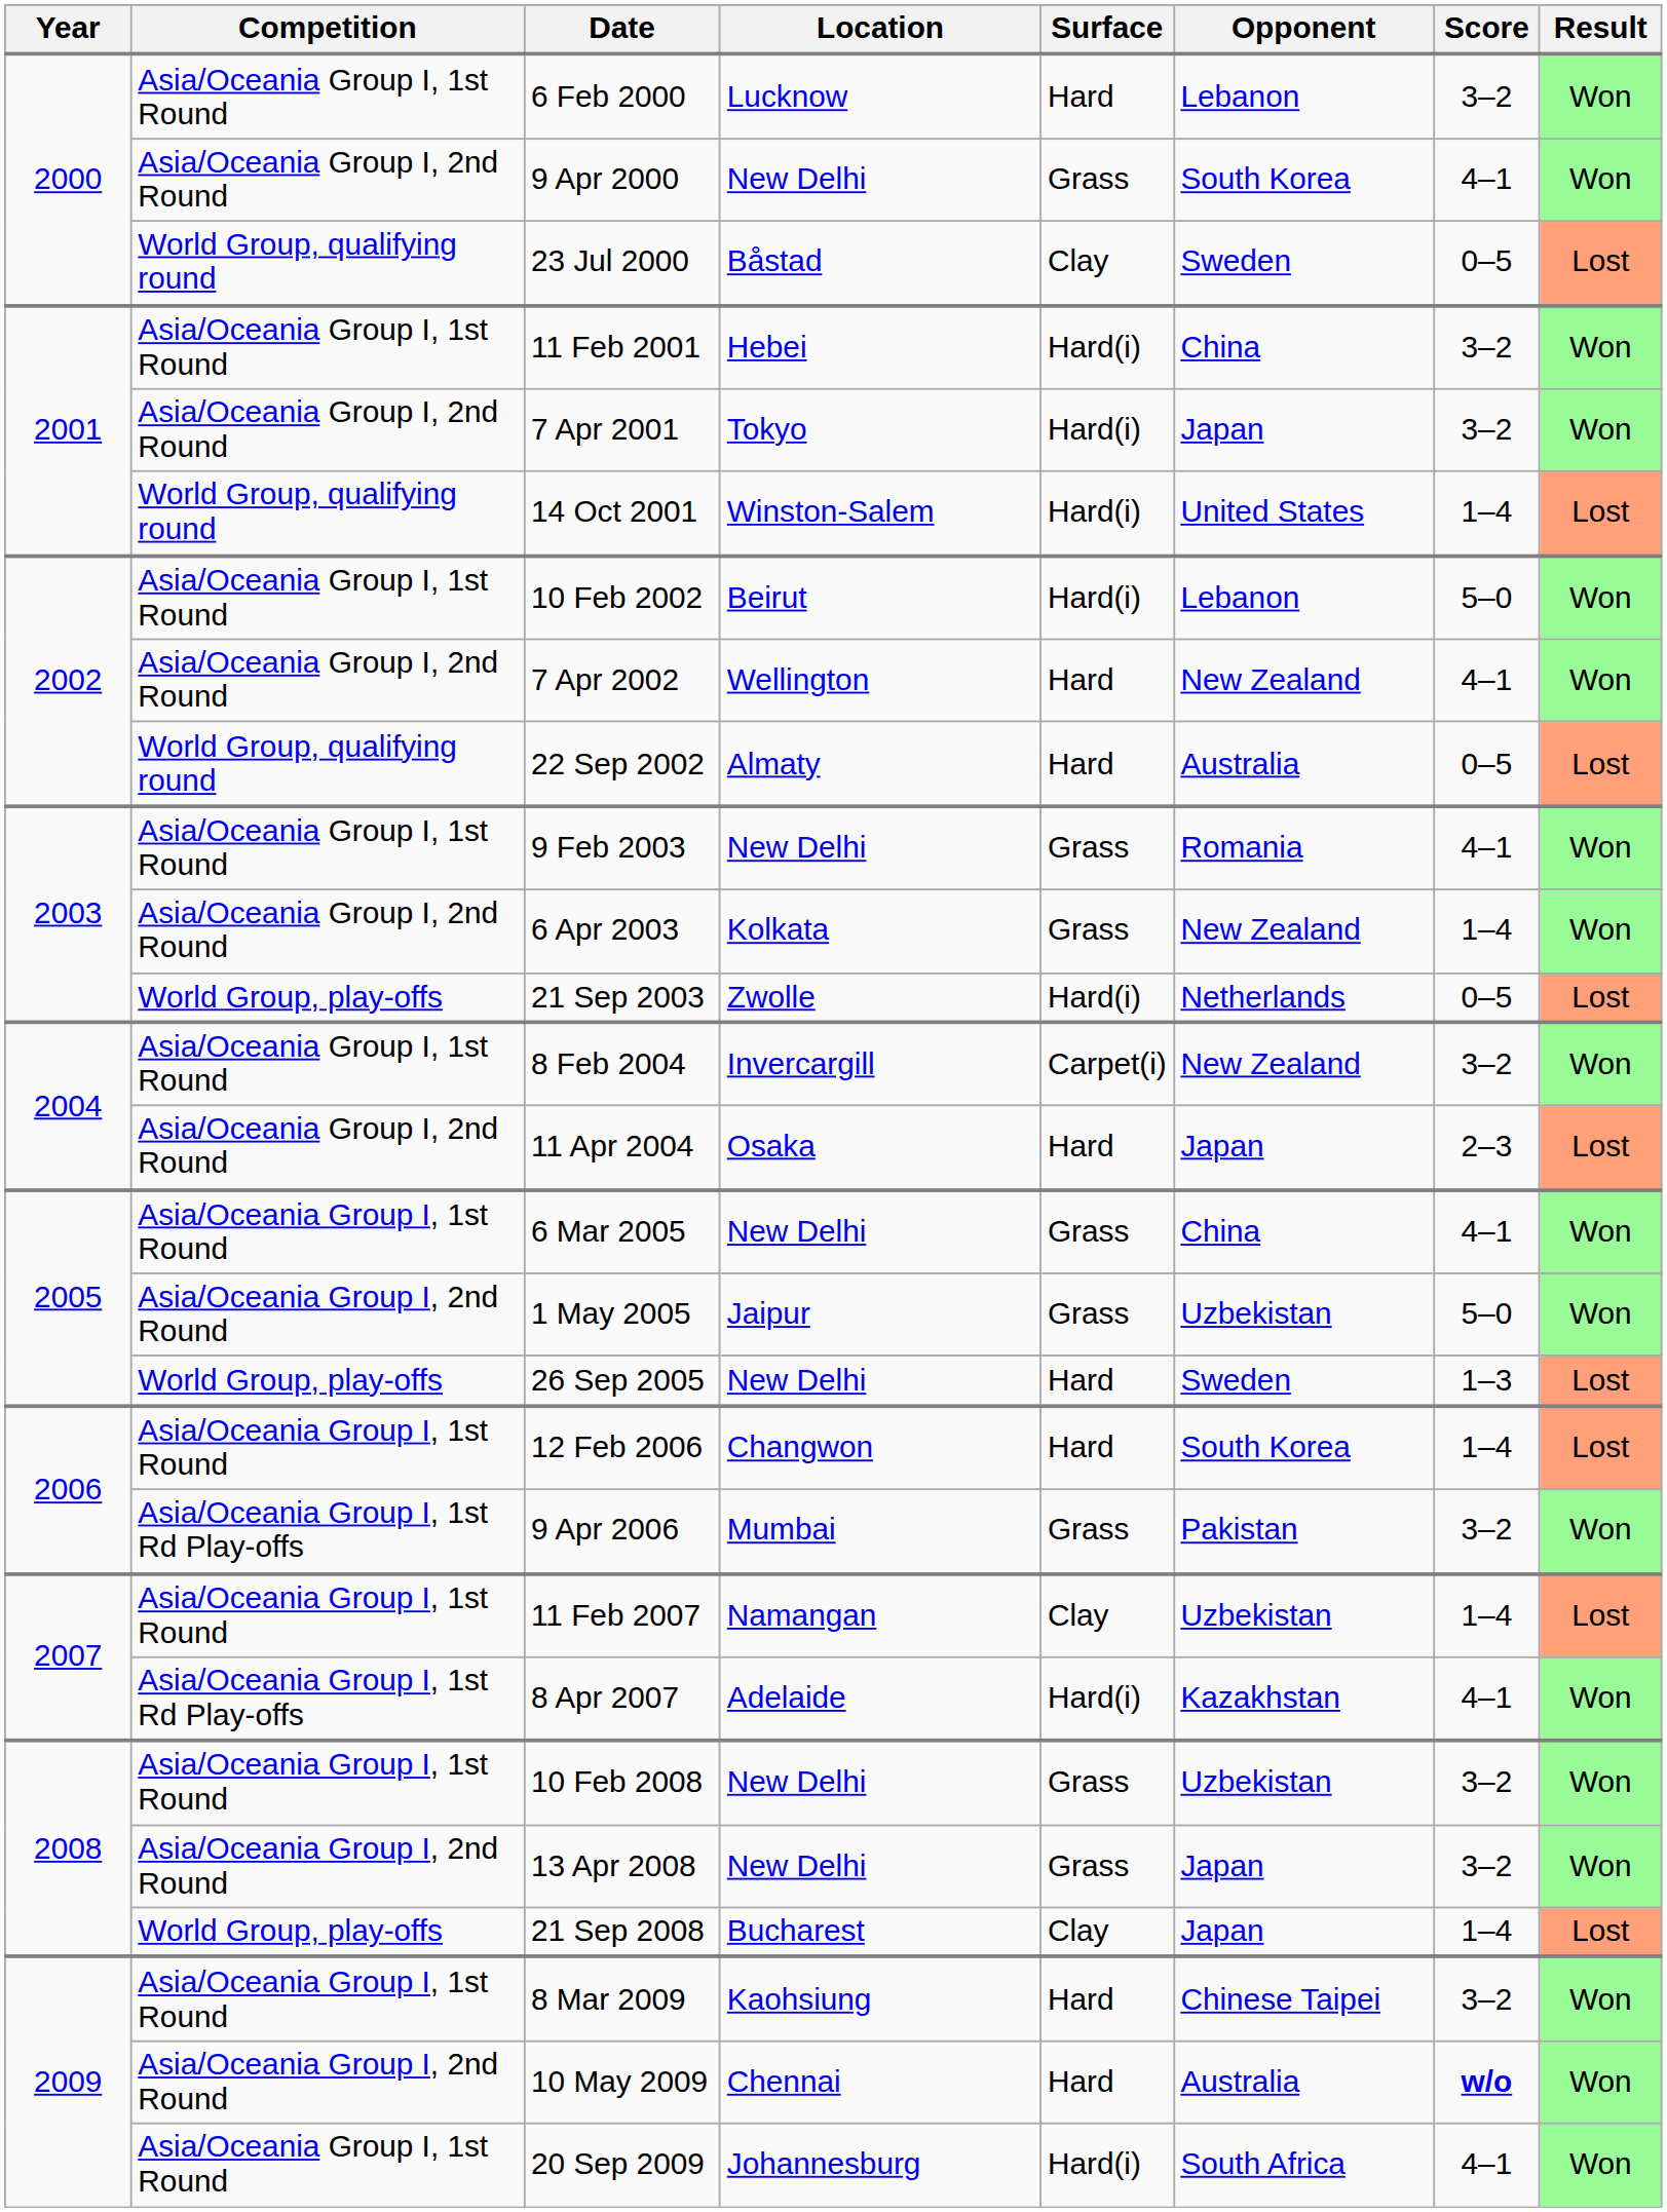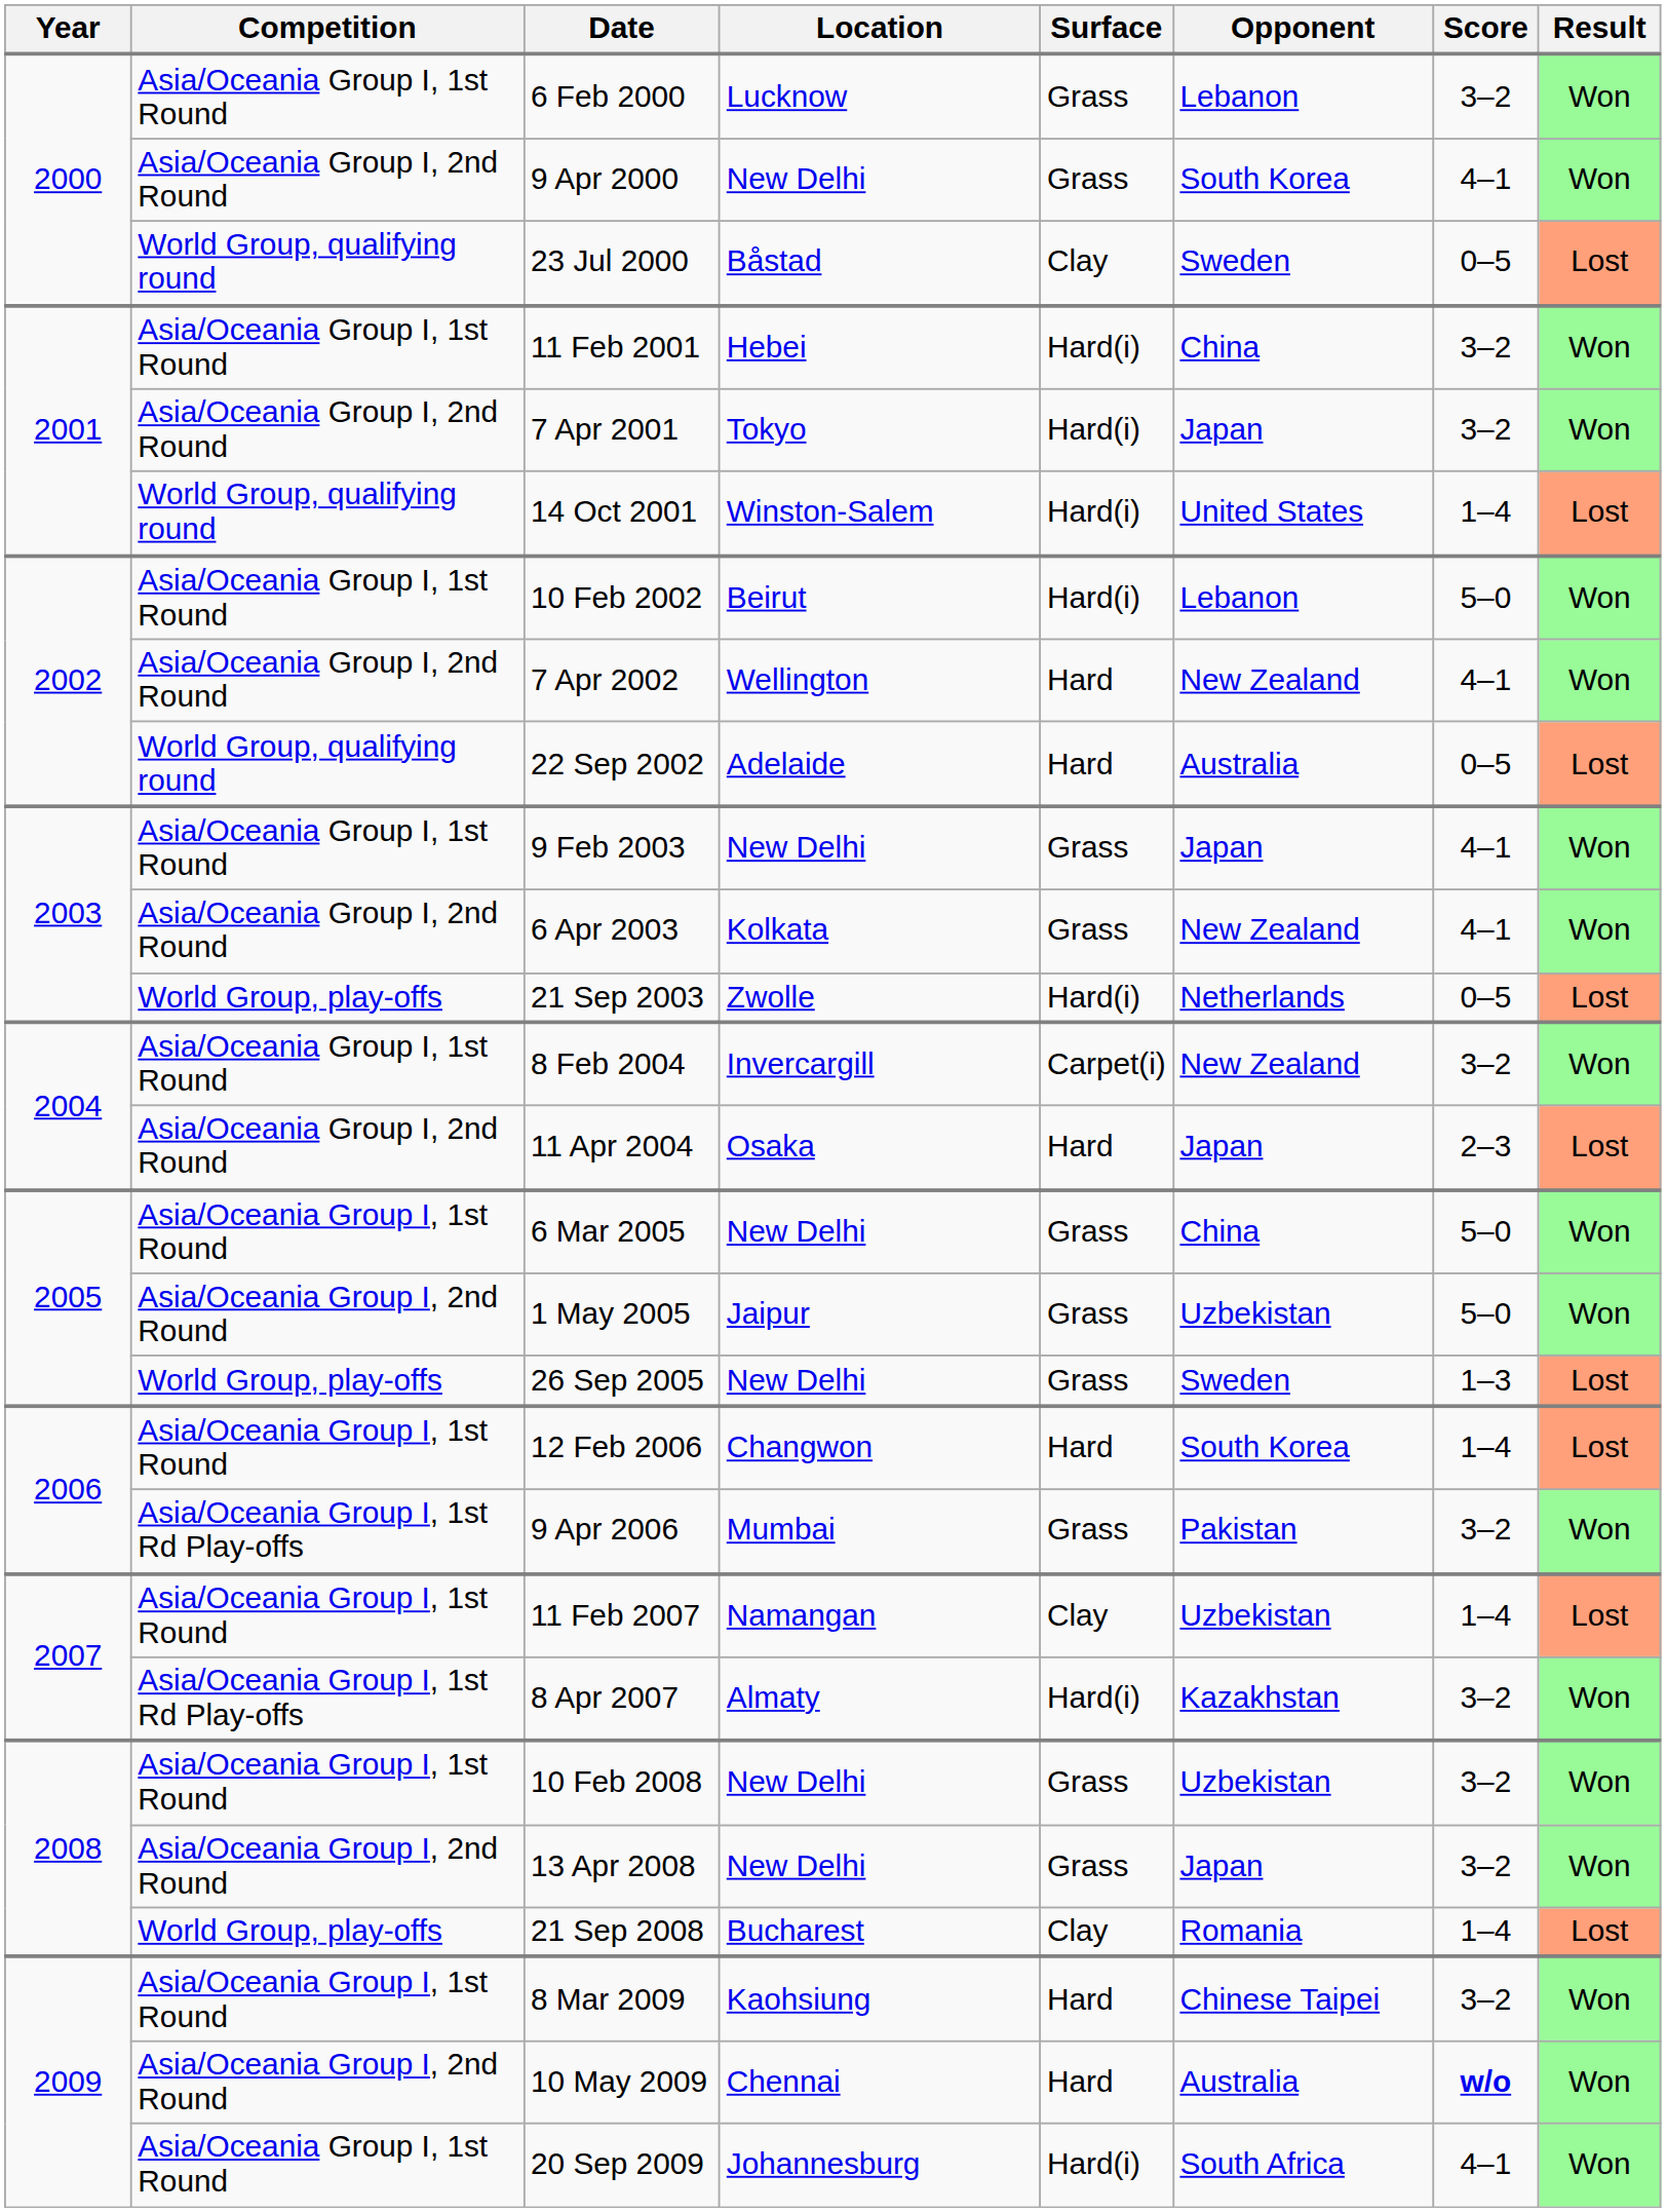 <table class="wikitable collapsible collapsed">
 <tr>
 <th width="70">Year</th>
 <th width="250">Competition</th>
 <th width="125">Date</th>
 <th width="190">Location</th>
 <th width="60">Surface</th>
 <th width="150">Opponent</th>
 <th width="50">Score</th>
 <th width="60">Result</th>
 </tr>
 <tr style="border-top:2px solid gray;">
 <td align="center" rowspan="3"><a href='#'>2000</a></td>
 <td><a href='#'>Asia/Oceania</a> Group I, 1st Round</td>
 <td>6 Feb 2000</td>
 <td> <a href='#'>Lucknow</a></td>
-<td>Hard</td>
+<td>Grass</td>
 <td> <a href='#'>Lebanon</a></td>
 <td align="center">3–2</td>
 <td align="center" bgcolor="#98FB98">Won</td>
 </tr>
 <tr>
 <td><a href='#'>Asia/Oceania</a> Group I, 2nd Round</td>
 <td>9 Apr 2000</td>
 <td> <a href='#'>New Delhi</a></td>
 <td>Grass</td>
 <td> <a href='#'>South Korea</a></td>
 <td align="center">4–1</td>
 <td align="center" bgcolor="#98FB98">Won</td>
 </tr>
 <tr>
 <td><a href='#'>World Group, qualifying round</a></td>
 <td>23 Jul 2000</td>
 <td> <a href='#'>Båstad</a></td>
 <td>Clay</td>
 <td> <a href='#'>Sweden</a></td>
 <td align="center">0–5</td>
 <td align="center" bgcolor="FFA07A">Lost</td>
 </tr>
 <tr style="border-top:2px solid gray;">
 <td align="center" rowspan="3"><a href='#'>2001</a></td>
 <td><a href='#'>Asia/Oceania</a> Group I, 1st Round</td>
 <td>11 Feb 2001</td>
 <td> <a href='#'>Hebei</a></td>
 <td>Hard(i)</td>
 <td> <a href='#'>China</a></td>
 <td align="center">3–2</td>
 <td align="center" bgcolor="#98FB98">Won</td>
 </tr>
 <tr>
 <td><a href='#'>Asia/Oceania</a> Group I, 2nd Round</td>
 <td>7 Apr 2001</td>
 <td> <a href='#'>Tokyo</a></td>
 <td>Hard(i)</td>
 <td> <a href='#'>Japan</a></td>
 <td align="center">3–2</td>
 <td align="center" bgcolor="#98FB98">Won</td>
 </tr>
 <tr>
 <td><a href='#'>World Group, qualifying round</a></td>
 <td>14 Oct 2001</td>
 <td> <a href='#'>Winston-Salem</a></td>
 <td>Hard(i)</td>
 <td> <a href='#'>United States</a></td>
 <td align="center">1–4</td>
 <td align="center" bgcolor="FFA07A">Lost</td>
 </tr>
 <tr style="border-top:2px solid gray;">
 <td align="center" rowspan="3"><a href='#'>2002</a></td>
 <td><a href='#'>Asia/Oceania</a> Group I, 1st Round</td>
 <td>10 Feb 2002</td>
 <td> <a href='#'>Beirut</a></td>
 <td>Hard(i)</td>
 <td> <a href='#'>Lebanon</a></td>
 <td align="center">5–0</td>
 <td align="center" bgcolor="#98FB98">Won</td>
 </tr>
 <tr>
 <td><a href='#'>Asia/Oceania</a> Group I, 2nd Round</td>
 <td>7 Apr 2002</td>
 <td> <a href='#'>Wellington</a></td>
 <td>Hard</td>
 <td> <a href='#'>New Zealand</a></td>
 <td align="center">4–1</td>
 <td align="center" bgcolor="#98FB98">Won</td>
 </tr>
 <tr>
 <td><a href='#'>World Group, qualifying round</a></td>
 <td>22 Sep 2002</td>
-<td> <a href='#'>Almaty</a></td>
+<td> <a href='#'>Adelaide</a></td>
 <td>Hard</td>
 <td> <a href='#'>Australia</a></td>
 <td align="center">0–5</td>
 <td align="center" bgcolor="FFA07A">Lost</td>
 </tr>
 <tr style="border-top:2px solid gray;">
 <td align="center" rowspan="3"><a href='#'>2003</a></td>
 <td><a href='#'>Asia/Oceania</a> Group I, 1st Round</td>
 <td>9 Feb 2003</td>
 <td> <a href='#'>New Delhi</a></td>
 <td>Grass</td>
-<td> <a href='#'>Romania</a></td>
+<td> <a href='#'>Japan</a></td>
 <td align="center">4–1</td>
 <td align="center" bgcolor="#98FB98">Won</td>
 </tr>
 <tr>
 <td><a href='#'>Asia/Oceania</a> Group I, 2nd Round</td>
 <td>6 Apr 2003</td>
 <td> <a href='#'>Kolkata</a></td>
 <td>Grass</td>
 <td> <a href='#'>New Zealand</a></td>
-<td align="center">1–4</td>
+<td align="center">4–1</td>
 <td align="center" bgcolor="#98FB98">Won</td>
 </tr>
 <tr>
 <td><a href='#'>World Group, play-offs</a></td>
 <td>21 Sep 2003</td>
 <td> <a href='#'>Zwolle</a></td>
 <td>Hard(i)</td>
 <td> <a href='#'>Netherlands</a></td>
 <td align="center">0–5</td>
 <td align="center" bgcolor="FFA07A">Lost</td>
 </tr>
 <tr style="border-top:2px solid gray;">
 <td align="center" rowspan="2"><a href='#'>2004</a></td>
 <td><a href='#'>Asia/Oceania</a> Group I, 1st Round</td>
 <td>8 Feb 2004</td>
 <td> <a href='#'>Invercargill</a></td>
 <td>Carpet(i)</td>
 <td> <a href='#'>New Zealand</a></td>
 <td align="center">3–2</td>
 <td align="center" bgcolor="#98FB98">Won</td>
 </tr>
 <tr>
 <td><a href='#'>Asia/Oceania</a> Group I, 2nd Round</td>
 <td>11 Apr 2004</td>
 <td> <a href='#'>Osaka</a></td>
 <td>Hard</td>
 <td> <a href='#'>Japan</a></td>
 <td align="center">2–3</td>
 <td align="center" bgcolor="FFA07A">Lost</td>
 </tr>
 <tr style="border-top:2px solid gray;">
 <td align="center" rowspan="3"><a href='#'>2005</a></td>
 <td><a href='#'>Asia/Oceania Group I</a>, 1st Round</td>
 <td>6 Mar 2005</td>
 <td> <a href='#'>New Delhi</a></td>
 <td>Grass</td>
 <td> <a href='#'>China</a></td>
-<td align="center">4–1</td>
+<td align="center">5–0</td>
 <td align="center" bgcolor="#98FB98">Won</td>
 </tr>
 <tr>
 <td><a href='#'>Asia/Oceania Group I</a>, 2nd Round</td>
 <td>1 May 2005</td>
 <td> <a href='#'>Jaipur</a></td>
 <td>Grass</td>
 <td> <a href='#'>Uzbekistan</a></td>
 <td align="center">5–0</td>
 <td align="center" bgcolor="#98FB98">Won</td>
 </tr>
 <tr>
 <td><a href='#'>World Group, play-offs</a></td>
 <td>26 Sep 2005</td>
 <td> <a href='#'>New Delhi</a></td>
-<td>Hard</td>
+<td>Grass</td>
 <td> <a href='#'>Sweden</a></td>
 <td align="center">1–3</td>
 <td align="center" bgcolor="FFA07A">Lost</td>
 </tr>
 <tr style="border-top:2px solid gray;">
 <td align="center" rowspan="2"><a href='#'>2006</a></td>
 <td><a href='#'>Asia/Oceania Group I</a>, 1st Round</td>
 <td>12 Feb 2006</td>
 <td> <a href='#'>Changwon</a></td>
 <td>Hard</td>
 <td> <a href='#'>South Korea</a></td>
 <td align="center">1–4</td>
 <td align="center" bgcolor="FFA07A">Lost</td>
 </tr>
 <tr>
 <td><a href='#'>Asia/Oceania Group I</a>, 1st Rd Play-offs</td>
 <td>9 Apr 2006</td>
 <td> <a href='#'>Mumbai</a></td>
 <td>Grass</td>
 <td> <a href='#'>Pakistan</a></td>
 <td align="center">3–2</td>
 <td align="center" bgcolor="#98FB98">Won</td>
 </tr>
 <tr style="border-top:2px solid gray;">
 <td align="center" rowspan="2"><a href='#'>2007</a></td>
 <td><a href='#'>Asia/Oceania Group I</a>, 1st Round</td>
 <td>11 Feb 2007</td>
 <td> <a href='#'>Namangan</a></td>
 <td>Clay</td>
 <td> <a href='#'>Uzbekistan</a></td>
 <td align="center">1–4</td>
 <td align="center" bgcolor="FFA07A">Lost</td>
 </tr>
 <tr>
 <td><a href='#'>Asia/Oceania Group I</a>, 1st Rd Play-offs</td>
 <td>8 Apr 2007</td>
-<td> <a href='#'>Adelaide</a></td>
+<td> <a href='#'>Almaty</a></td>
 <td>Hard(i)</td>
 <td> <a href='#'>Kazakhstan</a></td>
-<td align="center">4–1</td>
+<td align="center">3–2</td>
 <td align="center" bgcolor="#98FB98">Won</td>
 </tr>
 <tr style="border-top:2px solid gray;">
 <td align="center" rowspan="3"><a href='#'>2008</a></td>
 <td><a href='#'>Asia/Oceania Group I</a>, 1st Round</td>
 <td>10 Feb 2008</td>
 <td> <a href='#'>New Delhi</a></td>
 <td>Grass</td>
 <td> <a href='#'>Uzbekistan</a></td>
 <td align="center">3–2</td>
 <td align="center" bgcolor="#98FB98">Won</td>
 </tr>
 <tr>
 <td><a href='#'>Asia/Oceania Group I</a>, 2nd Round</td>
 <td>13 Apr 2008</td>
 <td> <a href='#'>New Delhi</a></td>
 <td>Grass</td>
 <td> <a href='#'>Japan</a></td>
 <td align="center">3–2</td>
 <td align="center" bgcolor="#98FB98">Won</td>
 </tr>
 <tr>
 <td><a href='#'>World Group, play-offs</a></td>
 <td>21 Sep 2008</td>
 <td> <a href='#'>Bucharest</a></td>
 <td>Clay</td>
-<td> <a href='#'>Japan</a></td>
+<td> <a href='#'>Romania</a></td>
 <td align="center">1–4</td>
 <td align="center" bgcolor="FFA07A">Lost</td>
 </tr>
 <tr style="border-top:2px solid gray;">
 <td align="center" rowspan="3"><a href='#'>2009</a></td>
 <td><a href='#'>Asia/Oceania Group I</a>, 1st Round</td>
 <td>8 Mar 2009</td>
 <td> <a href='#'>Kaohsiung</a></td>
 <td>Hard</td>
 <td> <a href='#'>Chinese Taipei</a></td>
 <td align="center">3–2</td>
 <td align="center" bgcolor="#98FB98">Won</td>
 </tr>
 <tr>
 <td><a href='#'>Asia/Oceania Group I</a>, 2nd Round</td>
 <td>10 May 2009</td>
 <td> <a href='#'>Chennai</a></td>
 <td>Hard</td>
 <td> <a href='#'>Australia</a></td>
 <td align="center"><a href='#'><strong>w/o</strong></a></td>
 <td align="center" bgcolor="#98FB98">Won</td>
 </tr>
 <tr>
 <td><a href='#'>Asia/Oceania</a> Group I, 1st Round</td>
 <td>20 Sep 2009</td>
 <td> <a href='#'>Johannesburg</a></td>
 <td>Hard(i)</td>
 <td> <a href='#'>South Africa</a></td>
 <td align="center">4–1</td>
 <td align="center" bgcolor="#98FB98">Won</td>
 </tr>
 </table>
